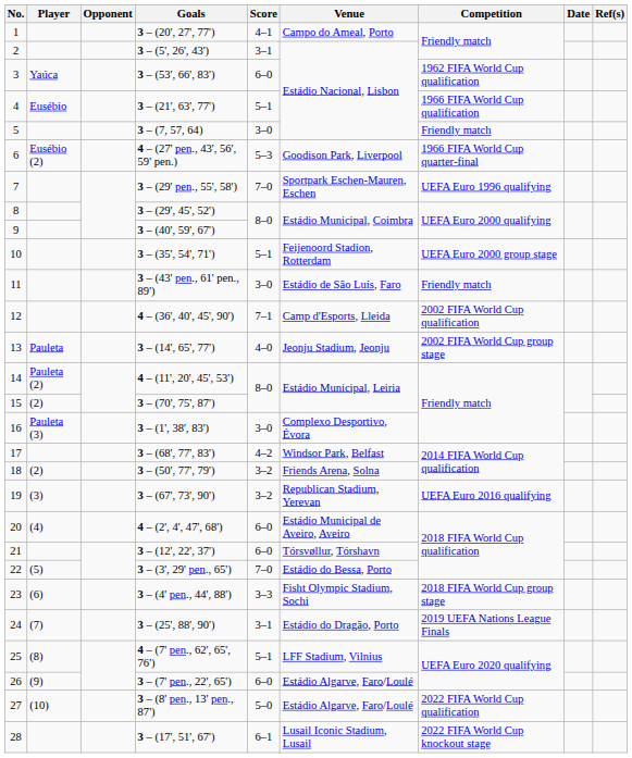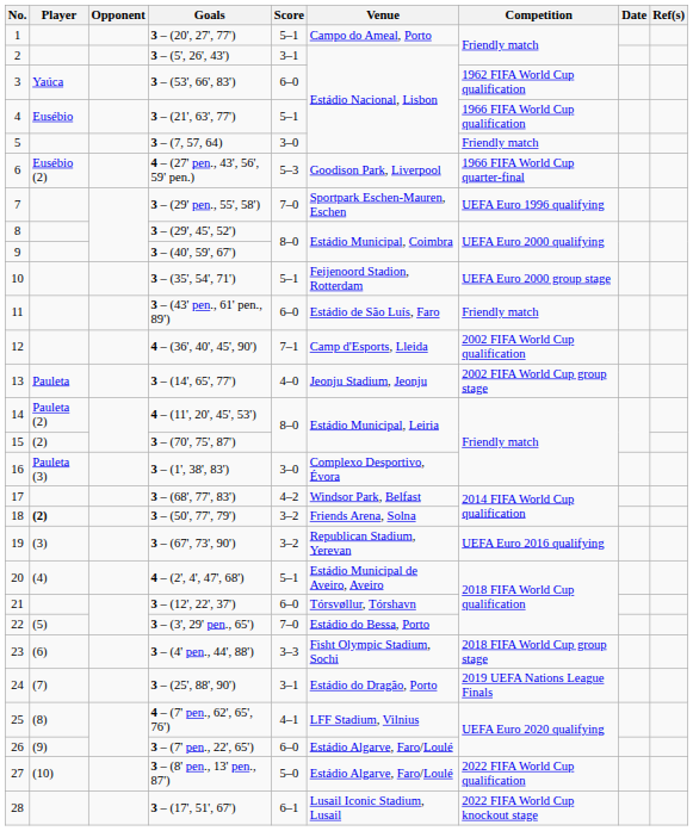 <table class="wikitable sortable">
 <tr>
 <th>No.</th>
 <th>Player</th>
 <th>Opponent</th>
 <th>Goals</th>
 <th>Score</th>
 <th>Venue</th>
 <th>Competition</th>
 <th>Date</th>
 <th class="unsortable">Ref(s)</th>
 </tr>
 <tr>
 <td style="text-align: center">1</td>
 <td></td>
 <td data-sort-value="Italy"></td>
 <td data-sort-value="57"><strong>3</strong> – (20', 27', 77')</td>
-<td style="text-align: center" data-sort-value="3">4–1</td>
+<td style="text-align: center" data-sort-value="4">5–1</td>
 <td><a href='#'>Campo do Ameal</a>, <a href='#'>Porto</a></td>
 <td rowspan="2"><a href='#'>Friendly match</a></td>
 <td></td>
 <td style="text-align: center"></td>
 </tr>
 <tr>
 <td style="text-align: center">2</td>
 <td></td>
 <td data-sort-value="Spain"></td>
 <td data-sort-value="38"><strong>3</strong> – (5', 26', 43')</td>
 <td style="text-align: center" data-sort-value="2">3–1</td>
 <td rowspan="4"><a href='#'>Estádio Nacional</a>, <a href='#'>Lisbon</a></td>
 <td></td>
 <td style="text-align: center"></td>
 </tr>
 <tr>
 <td style="text-align: center">3</td>
 <td><a href='#'>Yaúca</a></td>
 <td data-sort-value="Luxembourg"></td>
 <td data-sort-value="30"><strong>3</strong> – (53', 66', 83')</td>
 <td style="text-align: center" data-sort-value="6">6–0</td>
 <td><a href='#'>1962 FIFA World Cup qualification</a></td>
 <td></td>
 <td style="text-align: center"></td>
 </tr>
 <tr>
 <td style="text-align: center">4</td>
 <td><a href='#'>Eusébio</a></td>
 <td data-sort-value="Turkey"></td>
 <td data-sort-value="56"><strong>3</strong> – (21', 63', 77')</td>
 <td style="text-align: center" data-sort-value="4">5–1</td>
 <td><a href='#'>1966 FIFA World Cup qualification</a></td>
 <td></td>
 <td style="text-align: center"></td>
 </tr>
 <tr>
 <td style="text-align: center">5</td>
 <td></td>
 <td data-sort-value="Uruguay"></td>
 <td data-sort-value="57"><strong>3</strong> – (7, 57, 64)</td>
 <td style="text-align: center" data-sort-value="3">3–0</td>
 <td><a href='#'>Friendly match</a></td>
 <td></td>
 <td style="text-align: center"></td>
 </tr>
 <tr>
 <td style="text-align: center">6</td>
 <td><a href='#'>Eusébio</a> (2)</td>
 <td data-sort-value="Korea DPR"></td>
 <td data-sort-value="29"><strong>4</strong> – (27' <a href='#'>pen</a>., 43', 56', 59' pen.)</td>
 <td style="text-align: center" data-sort-value="32">5–3</td>
 <td><a href='#'>Goodison Park</a>, <a href='#'>Liverpool</a></td>
 <td><a href='#'>1966 FIFA World Cup quarter-final</a></td>
 <td></td>
 <td style="text-align: center"></td>
 </tr>
 <tr>
 <td style="text-align: center">7</td>
 <td></td>
 <td rowspan="3" data-sort-value="Liechtenstein"></td>
 <td data-sort-value="29"><strong>3</strong> – (29' <a href='#'>pen</a>., 55', 58')</td>
 <td style="text-align: center" data-sort-value="7">7–0</td>
 <td><a href='#'>Sportpark Eschen-Mauren</a>, <a href='#'>Eschen</a></td>
 <td><a href='#'>UEFA Euro 1996 qualifying</a></td>
 <td></td>
 <td style="text-align: center"></td>
 </tr>
 <tr>
 <td style="text-align: center">8</td>
 <td></td>
 <td data-sort-value="27"><strong>3</strong> – (29', 45', 52')</td>
 <td rowspan="2" style="text-align: center" data-sort-value="8">8–0</td>
 <td rowspan="2"><a href='#'>Estádio Municipal</a>, <a href='#'>Coimbra</a></td>
 <td rowspan="2"><a href='#'>UEFA Euro 2000 qualifying</a></td>
 <td rowspan="2"></td>
 <td rowspan="2" style="text-align: center"></td>
 </tr>
 <tr>
 <td style="text-align: center">9</td>
 <td></td>
 <td data-sort-value="27"><strong>3</strong> – (40', 59', 67')</td>
 </tr>
 <tr>
 <td style="text-align: center">10</td>
 <td></td>
 <td data-sort-value="Germany"></td>
 <td data-sort-value="36"><strong>3</strong> – (35', 54', 71')</td>
 <td style="text-align: center" data-sort-value="4">5–1</td>
 <td><a href='#'>Feijenoord Stadion</a>, <a href='#'>Rotterdam</a></td>
 <td><a href='#'>UEFA Euro 2000 group stage</a></td>
 <td></td>
 <td style="text-align: center"></td>
 </tr>
 <tr>
 <td style="text-align: center">11</td>
 <td></td>
 <td data-sort-value="Moldova"></td>
 <td data-sort-value="46"><strong>3</strong> – (43' <a href='#'>pen</a>., 61' pen., 89')</td>
-<td style="text-align: center" data-sort-value="3">3–0</td>
+<td style="text-align: center" data-sort-value="6">6–0</td>
 <td><a href='#'>Estádio de São Luís</a>, <a href='#'>Faro</a></td>
 <td><a href='#'>Friendly match</a></td>
 <td></td>
 <td style="text-align: center"></td>
 </tr>
 <tr>
 <td style="text-align: center">12</td>
 <td></td>
 <td data-sort-value="Andorra"></td>
 <td data-sort-value="09"><strong>4</strong> – (36', 40', 45', 90')</td>
 <td style="text-align: center" data-sort-value="6">7–1</td>
 <td><a href='#'>Camp d'Esports</a>, <a href='#'>Lleida</a></td>
 <td><a href='#'>2002 FIFA World Cup qualification</a></td>
 <td></td>
 <td style="text-align: center"></td>
 </tr>
 <tr>
 <td style="text-align: center">13</td>
 <td><a href='#'>Pauleta</a></td>
 <td data-sort-value="Poland"></td>
 <td data-sort-value="63"><strong>3</strong> – (14', 65', 77')</td>
 <td style="text-align: center" data-sort-value="4">4–0</td>
 <td><a href='#'>Jeonju Stadium</a>, <a href='#'>Jeonju</a></td>
 <td><a href='#'>2002 FIFA World Cup group stage</a></td>
 <td></td>
 <td style="text-align: center"></td>
 </tr>
 <tr>
 <td style="text-align: center">14</td>
 <td><a href='#'>Pauleta</a> (2)</td>
 <td rowspan="2" data-sort-value="Kuwait"></td>
 <td data-sort-value="34"><strong>4</strong> – (11', 20', 45', 53')</td>
 <td rowspan="2" style="text-align: center" data-sort-value="8">8–0</td>
 <td rowspan="2"><a href='#'>Estádio Municipal</a>, <a href='#'>Leiria</a></td>
 <td rowspan="3"><a href='#'>Friendly match</a></td>
 <td rowspan="2"></td>
 <td style="text-align: center"></td>
 </tr>
 <tr>
 <td style="text-align: center">15</td>
 <td> (2)</td>
 <td data-sort-value="17"><strong>3</strong> – (70', 75', 87')</td>
 <td style="text-align: center"></td>
 </tr>
 <tr>
 <td style="text-align: center">16</td>
 <td><a href='#'>Pauleta</a> (3)</td>
 <td data-sort-value="Cape Verde"></td>
 <td data-sort-value="82"><strong>3</strong> – (1', 38', 83')</td>
 <td style="text-align: center" data-sort-value="3">3–0</td>
 <td><a href='#'>Complexo Desportivo</a>, <a href='#'>Évora</a></td>
 <td></td>
 <td style="text-align: center"></td>
 </tr>
 <tr>
 <td style="text-align: center">17</td>
 <td></td>
 <td data-sort-value="Northern Ireland"></td>
 <td data-sort-value="15"><strong>3</strong> – (68', 77', 83')</td>
 <td style="text-align: center" data-sort-value="2">4–2</td>
 <td><a href='#'>Windsor Park</a>, <a href='#'>Belfast</a></td>
 <td rowspan="2"><a href='#'>2014 FIFA World Cup qualification</a></td>
 <td></td>
 <td style="text-align: center"></td>
 </tr>
 <tr>
 <td style="text-align: center">18</td>
-<td> (2)</td>
+<td><strong> (2)</strong></td>
 <td data-sort-value="Sweden"></td>
 <td data-sort-value="29"><strong>3</strong> – (50', 77', 79')</td>
 <td style="text-align: center" data-sort-value="1">3–2</td>
 <td><a href='#'>Friends Arena</a>, <a href='#'>Solna</a></td>
 <td></td>
 <td style="text-align: center"></td>
 </tr>
 <tr>
 <td style="text-align: center">19</td>
 <td> (3)</td>
 <td data-sort-value="Armenia"></td>
 <td data-sort-value="23"><strong>3</strong> – (67', 73', 90')</td>
 <td style="text-align: center" data-sort-value="1">3–2</td>
 <td><a href='#'>Republican Stadium</a>, <a href='#'>Yerevan</a></td>
 <td><a href='#'>UEFA Euro 2016 qualifying</a></td>
 <td></td>
 <td style="text-align: center"></td>
 </tr>
 <tr>
 <td style="text-align: center">20</td>
 <td> (4)</td>
 <td data-sort-value="Andorra"></td>
 <td data-sort-value="45"><strong>4</strong> – (2', 4', 47', 68')</td>
-<td style="text-align: center" data-sort-value="6">6–0</td>
+<td style="text-align: center" data-sort-value="4">5–1</td>
 <td><a href='#'>Estádio Municipal de Aveiro</a>, <a href='#'>Aveiro</a></td>
 <td rowspan="3"><a href='#'>2018 FIFA World Cup qualification</a></td>
 <td></td>
 <td style="text-align: center"></td>
 </tr>
 <tr>
 <td style="text-align: center">21</td>
 <td></td>
 <td rowspan="2" data-sort-value="Faroe Islands"></td>
 <td data-sort-value="25"><strong>3</strong> – (12', 22', 37')</td>
 <td style="text-align: center" data-sort-value="6">6–0</td>
 <td><a href='#'>Tórsvøllur</a>, <a href='#'>Tórshavn</a></td>
 <td></td>
 <td style="text-align: center"></td>
 </tr>
 <tr>
 <td style="text-align: center">22</td>
 <td> (5)</td>
 <td data-sort-value="62"><strong>3</strong> – (3', 29' <a href='#'>pen</a>., 65')</td>
 <td style="text-align: center" data-sort-value="7">7–0</td>
 <td><a href='#'>Estádio do Bessa</a>, <a href='#'>Porto</a></td>
 <td></td>
 <td style="text-align: center"></td>
 </tr>
 <tr>
 <td style="text-align: center">23</td>
 <td> (6)</td>
 <td data-sort-value="Spain"></td>
 <td data-sort-value="84"><strong>3</strong> – (4' <a href='#'>pen</a>., 44', 88')</td>
 <td style="text-align: center" data-sort-value="0">3–3</td>
 <td><a href='#'>Fisht Olympic Stadium</a>, <a href='#'>Sochi</a></td>
 <td><a href='#'>2018 FIFA World Cup group stage</a></td>
 <td></td>
 <td style="text-align: center"></td>
 </tr>
 <tr>
 <td style="text-align: center">24</td>
 <td> (7)</td>
 <td data-sort-value="Switzerland"></td>
 <td data-sort-value="65"><strong>3</strong> – (25', 88', 90')</td>
 <td style="text-align: center" data-sort-value="2">3–1</td>
 <td><a href='#'>Estádio do Dragão</a>, <a href='#'>Porto</a></td>
 <td><a href='#'>2019 UEFA Nations League Finals</a></td>
 <td></td>
 <td style="text-align: center"></td>
 </tr>
 <tr>
 <td style="text-align: center">25</td>
 <td> (8)</td>
 <td rowspan="2" data-sort-value="Lithuania"></td>
 <td data-sort-value="58"><strong>4</strong> – (7' <a href='#'>pen</a>., 62', 65', 76')</td>
-<td style="text-align: center" data-sort-value="4">5–1</td>
+<td style="text-align: center" data-sort-value="3">4–1</td>
 <td><a href='#'>LFF Stadium</a>, <a href='#'>Vilnius</a></td>
 <td rowspan="2"><a href='#'>UEFA Euro 2020 qualifying</a></td>
 <td></td>
 <td style="text-align: center"></td>
 </tr>
 <tr>
 <td style="text-align: center">26</td>
 <td> (9)</td>
 <td data-sort-value="58"><strong>3</strong> – (7' <a href='#'>pen</a>., 22', 65')</td>
 <td style="text-align: center" data-sort-value="6">6–0</td>
 <td><a href='#'>Estádio Algarve</a>, <a href='#'>Faro</a>/<a href='#'>Loulé</a></td>
 <td></td>
 <td style="text-align: center"></td>
 </tr>
 <tr>
 <td style="text-align: center">27</td>
 <td> (10)</td>
 <td data-sort-value="Luxembourg"></td>
 <td data-sort-value="79"><strong>3</strong> – (8' <a href='#'>pen</a>., 13' <a href='#'>pen</a>., 87')</td>
 <td style="text-align: center" data-sort-value="5">5–0</td>
 <td><a href='#'>Estádio Algarve</a>, <a href='#'>Faro</a>/<a href='#'>Loulé</a></td>
 <td><a href='#'>2022 FIFA World Cup qualification</a></td>
 <td></td>
 <td style="text-align: center"></td>
 </tr>
 <tr>
 <td style="text-align: center">28</td>
 <td></td>
 <td data-sort-value="Switzerland"></td>
 <td data-sort-value="79"><strong>3</strong> – (17', 51', 67')</td>
 <td style="text-align: center" data-sort-value="5">6–1</td>
 <td><a href='#'>Lusail Iconic Stadium</a>, <a href='#'>Lusail</a></td>
 <td><a href='#'>2022 FIFA World Cup knockout stage</a></td>
 <td></td>
 <td style="text-align: center"></td>
 </tr>
 </table>
